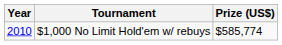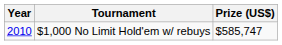 <table class="wikitable">
 <tr>
 <th>Year</th>
 <th>Tournament</th>
 <th>Prize (US$)</th>
 </tr>
 <tr>
 <td><a href='#'>2010</a></td>
 <td>$1,000 No Limit Hold'em w/ rebuys</td>
-<td>$585,774</td>
+<td>$585,747</td>
 </tr>
 </table>
